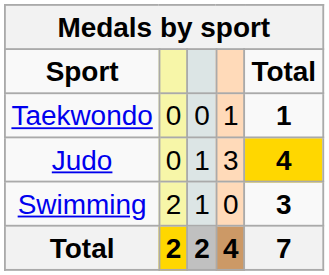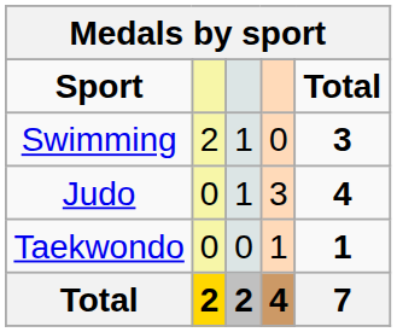 <table class="wikitable" style="font-size:95%">
 <tr style="background:#efefef;">
 <th colspan=5><strong>Medals by sport</strong></th>
 </tr>
 <tr align=center>
 <td><strong>Sport</strong></td>
 <td bgcolor=#f7f6a8></td>
 <td bgcolor=#dce5e5></td>
 <td bgcolor=#ffdab9></td>
 <td><strong>Total</strong></td>
 </tr>
 <tr align=center>
-<td><a href='#'>Taekwondo</a></td>
-<td style="background:#F7F6A8;">0</td>
-<td style="background:#DCE5E5;">0</td>
-<td style="background:#FFDAB9;">1</td>
-<td><strong>1</strong></td>
+<td><a href='#'>Swimming</a></td>
+<td style="background:#F7F6A8;">2</td>
+<td style="background:#DCE5E5;">1</td>
+<td style="background:#FFDAB9;">0</td>
+<td><strong>3</strong></td>
 </tr>
 <tr align=center>
 <td><a href='#'>Judo</a></td>
 <td style="background:#F7F6A8;">0</td>
 <td style="background:#DCE5E5;">1</td>
 <td style="background:#FFDAB9;">3</td>
-<td style="background: gold;"><strong>4</strong></td>
+<td><strong>4</strong></td>
 </tr>
 <tr align=center>
-<td><a href='#'>Swimming</a></td>
-<td style="background:#F7F6A8;">2</td>
-<td style="background:#DCE5E5;">1</td>
-<td style="background:#FFDAB9;">0</td>
-<td><strong>3</strong></td>
+<td><a href='#'>Taekwondo</a></td>
+<td style="background:#F7F6A8;">0</td>
+<td style="background:#DCE5E5;">0</td>
+<td style="background:#FFDAB9;">1</td>
+<td><strong>1</strong></td>
 </tr>
 <tr align=center>
 <th><strong>Total</strong></th>
 <th style="background:gold;"><strong>2</strong></th>
 <th style="background:silver;"><strong>2</strong></th>
 <th style="background:#c96;"><strong>4</strong></th>
 <th><strong>7</strong></th>
 </tr>
 </table>
